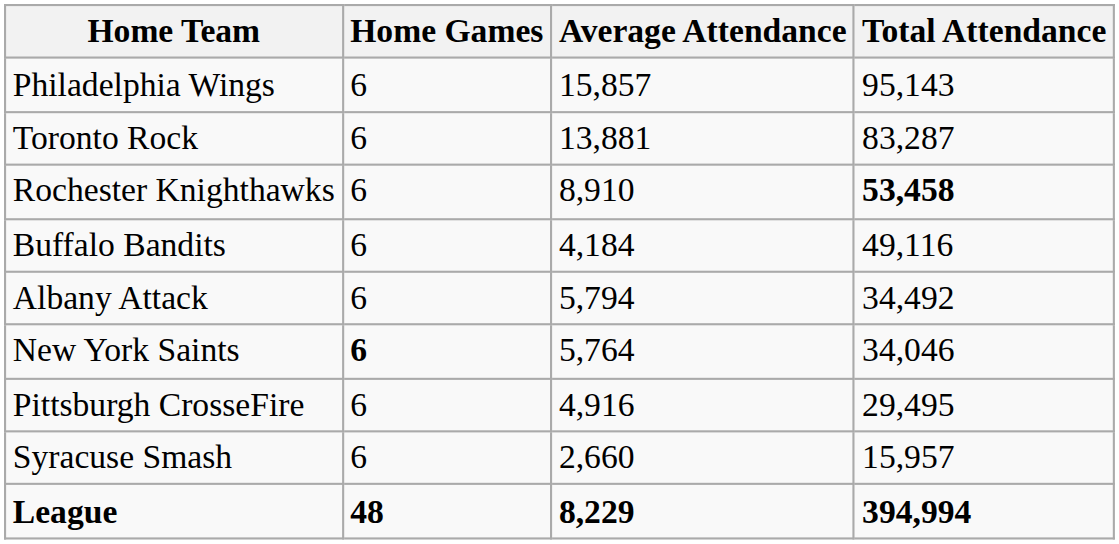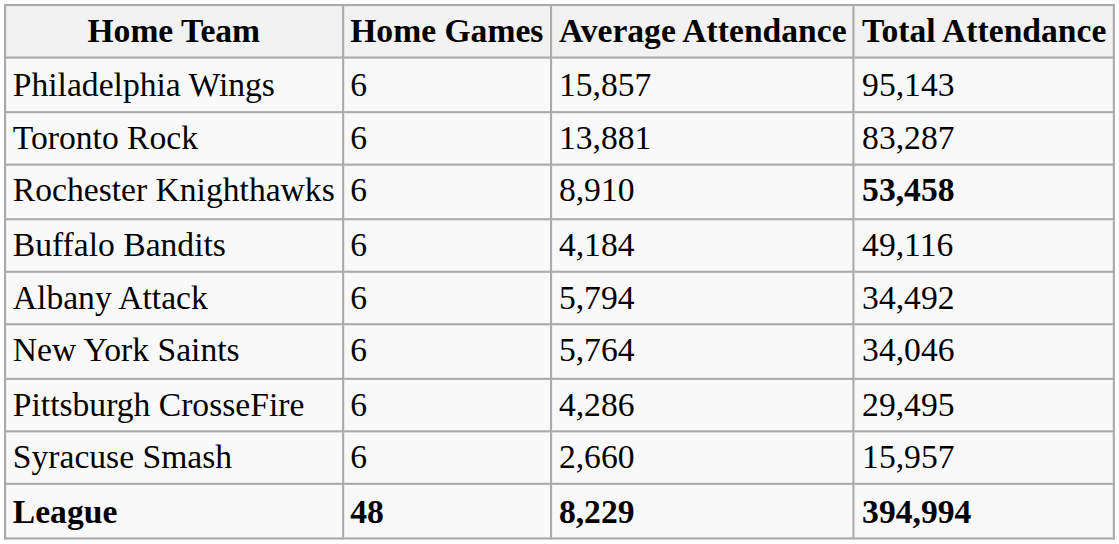 <table class="wikitable sortable">
 <tr>
 <th>Home Team</th>
 <th>Home Games</th>
 <th>Average Attendance</th>
 <th>Total Attendance</th>
 </tr>
 <tr>
 <td>Philadelphia Wings</td>
 <td>6</td>
 <td>15,857</td>
 <td>95,143</td>
 </tr>
 <tr>
 <td>Toronto Rock</td>
 <td>6</td>
 <td>13,881</td>
 <td>83,287</td>
 </tr>
 <tr>
 <td>Rochester Knighthawks</td>
 <td>6</td>
 <td>8,910</td>
 <td><strong>53,458</strong></td>
 </tr>
 <tr>
 <td>Buffalo Bandits</td>
 <td>6</td>
 <td>4,184</td>
 <td>49,116</td>
 </tr>
 <tr>
 <td>Albany Attack</td>
 <td>6</td>
 <td>5,794</td>
 <td>34,492</td>
 </tr>
 <tr>
 <td>New York Saints</td>
-<td><strong>6</strong></td>
+<td>6</td>
 <td>5,764</td>
 <td>34,046</td>
 </tr>
 <tr>
 <td>Pittsburgh CrosseFire</td>
 <td>6</td>
-<td>4,916</td>
+<td>4,286</td>
 <td>29,495</td>
 </tr>
 <tr>
 <td>Syracuse Smash</td>
 <td>6</td>
 <td>2,660</td>
 <td>15,957</td>
 </tr>
 <tr class="sortbottom">
 <td><strong>League</strong></td>
 <td><strong>48</strong></td>
 <td><strong>8,229</strong></td>
 <td><strong>394,994</strong></td>
 </tr>
 </table>
